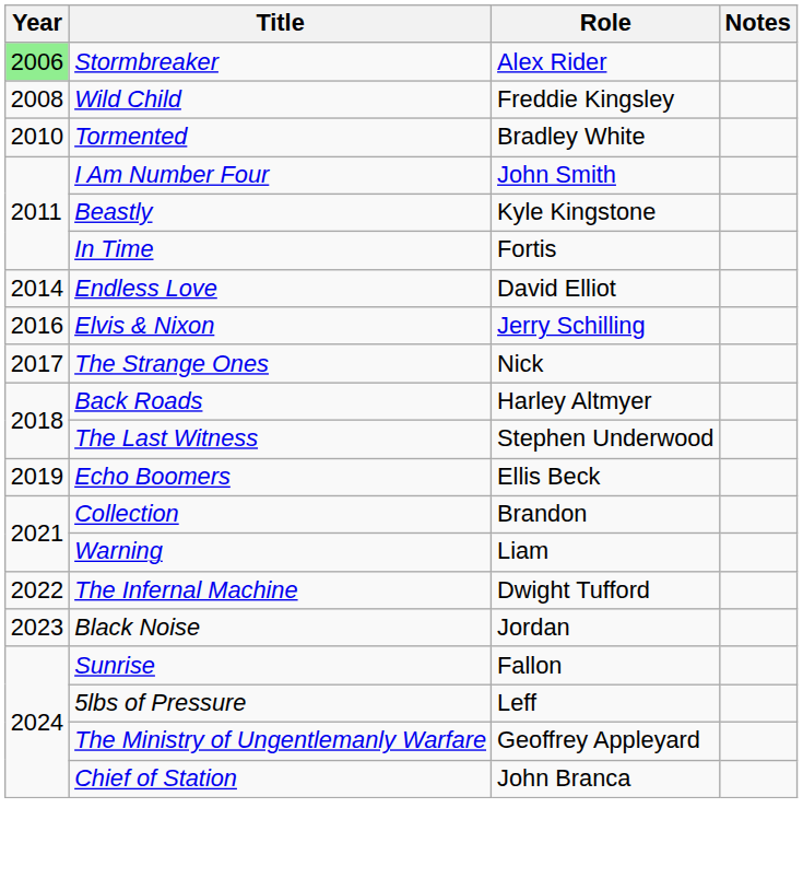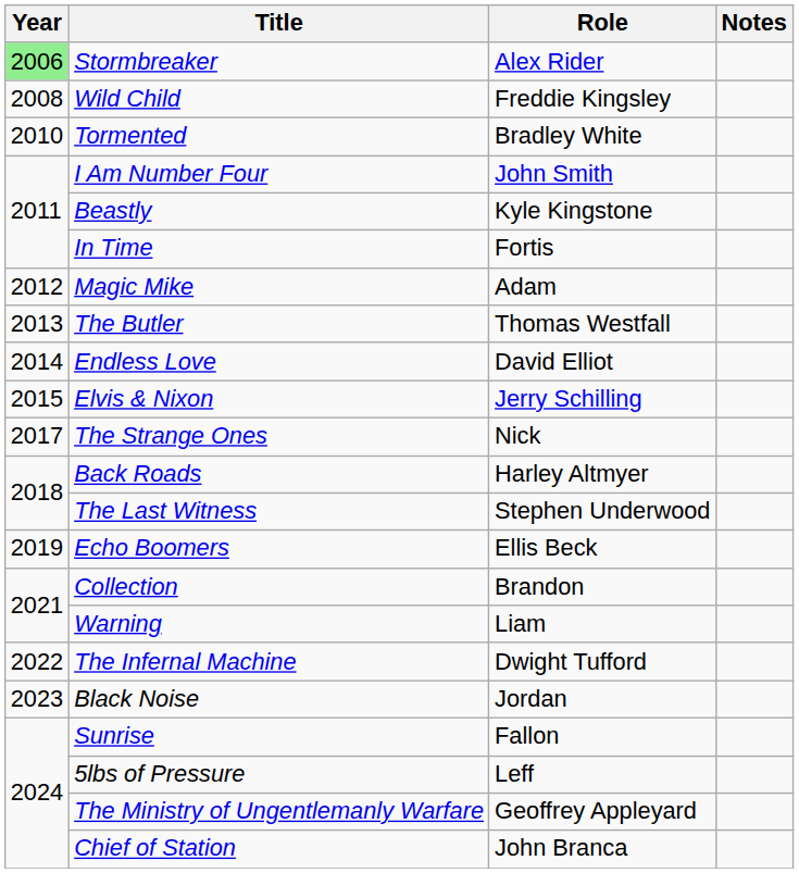 <table class="wikitable sortable">
 <tr>
 <th>Year</th>
 <th>Title</th>
 <th>Role</th>
 <th class="unsortable">Notes</th>
 </tr>
 <tr>
 <td style="background: lightgreen;">2006</td>
 <td><em><a href='#'>Stormbreaker</a></em></td>
 <td><a href='#'>Alex Rider</a></td>
 <td></td>
 </tr>
 <tr>
 <td>2008</td>
 <td><em><a href='#'>Wild Child</a></em></td>
 <td>Freddie Kingsley</td>
 <td></td>
 </tr>
 <tr>
 <td>2010</td>
 <td><em><a href='#'>Tormented</a></em></td>
 <td>Bradley White</td>
 <td></td>
 </tr>
 <tr>
 <td rowspan=3>2011</td>
 <td><em><a href='#'>I Am Number Four</a></em></td>
 <td><a href='#'>John Smith</a></td>
 <td></td>
 </tr>
 <tr>
 <td><em><a href='#'>Beastly</a></em></td>
 <td>Kyle Kingstone</td>
 <td></td>
 </tr>
 <tr>
 <td><em><a href='#'>In Time</a></em></td>
 <td>Fortis</td>
 <td></td>
 </tr>
 <tr>
+<td>2012</td>
+<td><em><a href='#'>Magic Mike</a></em></td>
+<td>Adam</td>
+<td></td>
+</tr>
+<tr>
+<td>2013</td>
+<td data-sort-value="Butler, The"><em><a href='#'>The Butler</a></em></td>
+<td>Thomas Westfall</td>
+<td></td>
+</tr>
+<tr>
 <td>2014</td>
 <td><em><a href='#'>Endless Love</a></em></td>
 <td>David Elliot</td>
 <td></td>
 </tr>
 <tr>
-<td>2016</td>
+<td>2015</td>
 <td><em><a href='#'>Elvis & Nixon</a></em></td>
 <td><a href='#'>Jerry Schilling</a></td>
 <td></td>
 </tr>
 <tr>
 <td>2017</td>
 <td data-sort-value="Strange Ones, The"><em><a href='#'>The Strange Ones</a></em></td>
 <td>Nick</td>
 <td></td>
 </tr>
 <tr>
 <td rowspan=2>2018</td>
 <td><em><a href='#'>Back Roads</a></em></td>
 <td>Harley Altmyer</td>
 <td></td>
 </tr>
 <tr>
 <td data-sort-value="Last Witness, The"><em><a href='#'>The Last Witness</a></em></td>
 <td>Stephen Underwood</td>
 <td></td>
 </tr>
 <tr>
 <td>2019</td>
 <td><em><a href='#'>Echo Boomers</a></em></td>
 <td>Ellis Beck</td>
 <td></td>
 </tr>
 <tr>
 <td rowspan=2>2021</td>
 <td><em><a href='#'>Collection</a></em></td>
 <td>Brandon</td>
 <td></td>
 </tr>
 <tr>
 <td><em><a href='#'>Warning</a></em></td>
 <td>Liam</td>
 <td></td>
 </tr>
 <tr>
 <td>2022</td>
 <td data-sort-value="Infernal Machine, The"><em><a href='#'>The Infernal Machine</a></em></td>
 <td>Dwight Tufford</td>
 <td></td>
 </tr>
 <tr>
 <td>2023</td>
 <td><em>Black Noise</em></td>
 <td>Jordan</td>
 <td></td>
 </tr>
 <tr>
 <td rowspan="4">2024</td>
 <td><em><a href='#'>Sunrise</a></em></td>
 <td>Fallon</td>
 <td></td>
 </tr>
 <tr>
 <td><em>5lbs of Pressure</em></td>
 <td>Leff</td>
 <td></td>
 </tr>
 <tr>
 <td data-sort-value="Ministry of Ungentlemanly Warfare, The"><em><a href='#'>The Ministry of Ungentlemanly Warfare</a></em></td>
 <td>Geoffrey Appleyard</td>
 <td></td>
 </tr>
 <tr>
 <td><em><a href='#'>Chief of Station</a></em></td>
 <td>John Branca</td>
 <td><br></td>
 </tr>
 </table>
